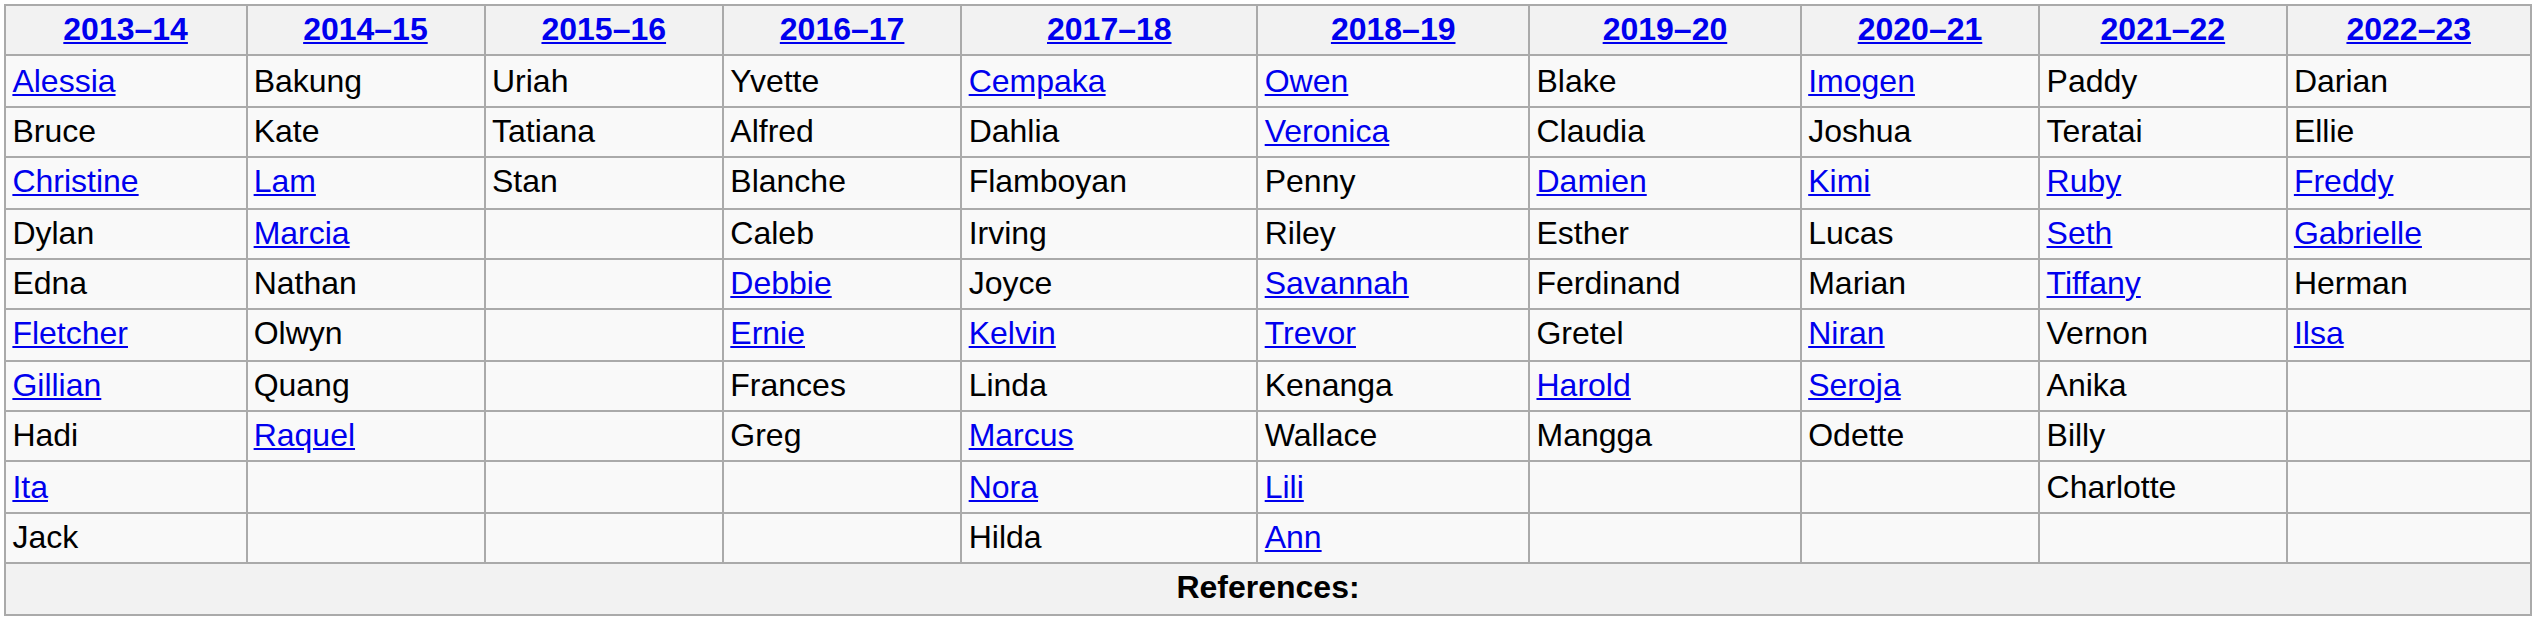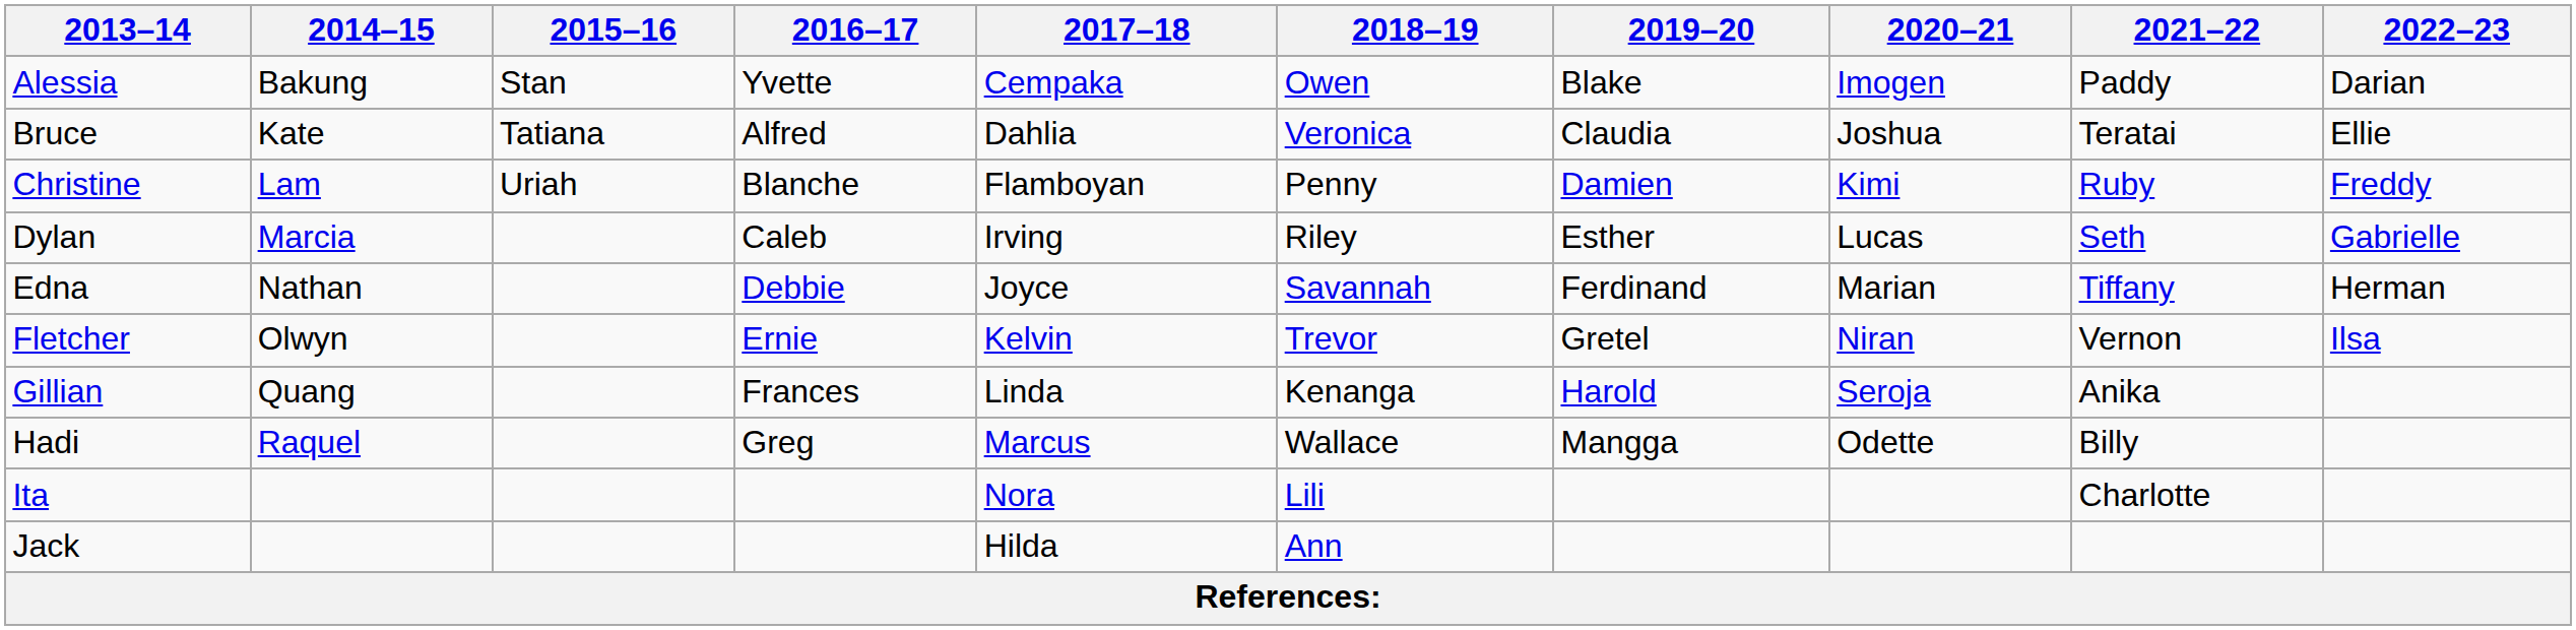 <table class="wikitable" width="100%">
 <tr>
 <th><a href='#'>2013–14</a></th>
 <th><a href='#'>2014–15</a></th>
 <th><a href='#'>2015–16</a></th>
 <th><a href='#'>2016–17</a></th>
 <th><a href='#'>2017–18</a></th>
 <th><a href='#'>2018–19</a></th>
 <th><a href='#'>2019–20</a></th>
 <th><a href='#'>2020–21</a></th>
 <th><a href='#'>2021–22</a></th>
 <th><a href='#'>2022–23</a></th>
 </tr>
 <tr>
 <td><a href='#'>Alessia</a></td>
 <td>Bakung</td>
-<td>Uriah</td>
+<td>Stan</td>
 <td>Yvette</td>
 <td><a href='#'>Cempaka</a></td>
 <td><a href='#'>Owen</a></td>
 <td>Blake</td>
 <td><a href='#'>Imogen</a></td>
 <td>Paddy</td>
 <td>Darian</td>
 </tr>
 <tr>
 <td>Bruce</td>
 <td>Kate</td>
 <td>Tatiana</td>
 <td>Alfred</td>
 <td>Dahlia</td>
 <td><a href='#'>Veronica</a></td>
 <td>Claudia</td>
 <td>Joshua</td>
 <td>Teratai</td>
 <td>Ellie</td>
 </tr>
 <tr>
 <td><a href='#'>Christine</a></td>
 <td><a href='#'>Lam</a></td>
-<td>Stan</td>
+<td>Uriah</td>
 <td>Blanche</td>
 <td>Flamboyan</td>
 <td>Penny</td>
 <td><a href='#'>Damien</a></td>
 <td><a href='#'>Kimi</a></td>
 <td><a href='#'>Ruby</a></td>
 <td><a href='#'>Freddy</a></td>
 </tr>
 <tr>
 <td>Dylan</td>
 <td><a href='#'>Marcia</a></td>
 <td></td>
 <td>Caleb</td>
 <td>Irving</td>
 <td>Riley</td>
 <td>Esther</td>
 <td>Lucas</td>
 <td><a href='#'>Seth</a></td>
 <td><a href='#'>Gabrielle</a></td>
 </tr>
 <tr>
 <td>Edna</td>
 <td>Nathan</td>
 <td></td>
 <td><a href='#'>Debbie</a></td>
 <td>Joyce</td>
 <td><a href='#'>Savannah</a></td>
 <td>Ferdinand</td>
 <td>Marian</td>
 <td><a href='#'>Tiffany</a></td>
 <td>Herman</td>
 </tr>
 <tr>
 <td><a href='#'>Fletcher</a></td>
 <td>Olwyn</td>
 <td></td>
 <td><a href='#'>Ernie</a></td>
 <td><a href='#'>Kelvin</a></td>
 <td><a href='#'>Trevor</a></td>
 <td>Gretel</td>
 <td><a href='#'>Niran</a></td>
 <td>Vernon</td>
 <td><a href='#'>Ilsa</a></td>
 </tr>
 <tr>
 <td><a href='#'>Gillian</a></td>
 <td>Quang</td>
 <td></td>
 <td>Frances</td>
 <td>Linda</td>
 <td>Kenanga</td>
 <td><a href='#'>Harold</a></td>
 <td><a href='#'>Seroja</a></td>
 <td>Anika</td>
 <td></td>
 </tr>
 <tr>
 <td>Hadi</td>
 <td><a href='#'>Raquel</a></td>
 <td></td>
 <td>Greg</td>
 <td><a href='#'>Marcus</a></td>
 <td>Wallace</td>
 <td>Mangga</td>
 <td>Odette</td>
 <td>Billy</td>
 <td></td>
 </tr>
 <tr>
 <td><a href='#'>Ita</a></td>
 <td></td>
 <td></td>
 <td></td>
 <td><a href='#'>Nora</a></td>
 <td><a href='#'>Lili</a></td>
 <td></td>
 <td></td>
 <td>Charlotte</td>
 <td></td>
 </tr>
 <tr>
 <td>Jack</td>
 <td></td>
 <td></td>
 <td></td>
 <td>Hilda</td>
 <td><a href='#'>Ann</a></td>
 <td></td>
 <td></td>
 <td></td>
 <td></td>
 </tr>
 <tr>
 <th colspan=10>References:</th>
 </tr>
 </table>
